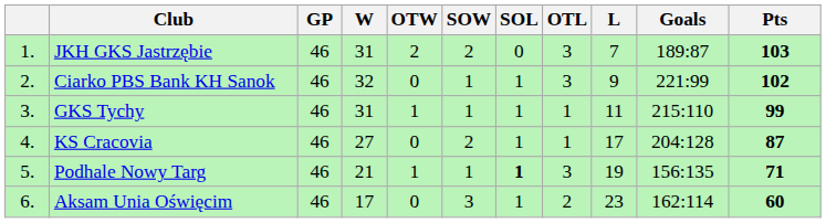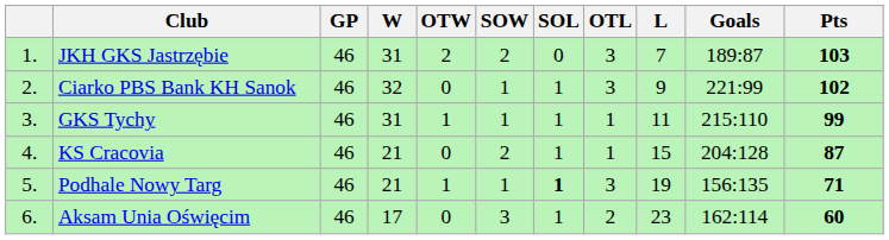 <table class="wikitable">
 <tr>
 <th width="30"></th>
 <th width="200">Club</th>
 <th width="30">GP</th>
 <th width="30">W</th>
 <th width="30">OTW</th>
 <th width="30">SOW</th>
 <th width="30">SOL</th>
 <th width="30">OTL</th>
 <th width="30">L</th>
 <th width="70">Goals</th>
 <th width="70">Pts</th>
 </tr>
 <tr bgcolor="#BAF4B9" align="center">
 <td>1.</td>
 <td align="left"><a href='#'>JKH GKS Jastrzębie</a></td>
 <td>46</td>
 <td>31</td>
 <td>2</td>
 <td>2</td>
 <td>0</td>
 <td>3</td>
 <td>7</td>
 <td>189:87</td>
 <td><strong>103</strong></td>
 </tr>
 <tr bgcolor="#BAF4B9" align="center">
 <td>2.</td>
 <td align="left"><a href='#'>Ciarko PBS Bank KH Sanok</a></td>
 <td>46</td>
 <td>32</td>
 <td>0</td>
 <td>1</td>
 <td>1</td>
 <td>3</td>
 <td>9</td>
 <td>221:99</td>
 <td><strong>102</strong></td>
 </tr>
 <tr bgcolor="#BAF4B9" align="center">
 <td>3.</td>
 <td align="left"><a href='#'>GKS Tychy</a></td>
 <td>46</td>
 <td>31</td>
 <td>1</td>
 <td>1</td>
 <td>1</td>
 <td>1</td>
 <td>11</td>
 <td>215:110</td>
 <td><strong>99</strong></td>
 </tr>
 <tr bgcolor="#BAF4B9" align="center">
 <td>4.</td>
 <td align="left"><a href='#'>KS Cracovia</a></td>
 <td>46</td>
-<td>27</td>
+<td>21</td>
 <td>0</td>
 <td>2</td>
 <td>1</td>
 <td>1</td>
-<td>17</td>
+<td>15</td>
 <td>204:128</td>
 <td><strong>87</strong></td>
 </tr>
 <tr bgcolor="#BAF4B9" align="center">
 <td>5.</td>
 <td align="left"><a href='#'>Podhale Nowy Targ</a></td>
 <td>46</td>
 <td>21</td>
 <td>1</td>
 <td>1</td>
 <td><strong>1</strong></td>
 <td>3</td>
 <td>19</td>
 <td>156:135</td>
 <td><strong>71</strong></td>
 </tr>
 <tr bgcolor="#BAF4B9" align="center">
 <td>6.</td>
 <td align="left"><a href='#'>Aksam Unia Oświęcim</a></td>
 <td>46</td>
 <td>17</td>
 <td>0</td>
 <td>3</td>
 <td>1</td>
 <td>2</td>
 <td>23</td>
 <td>162:114</td>
 <td><strong>60</strong></td>
 </tr>
 </table>
